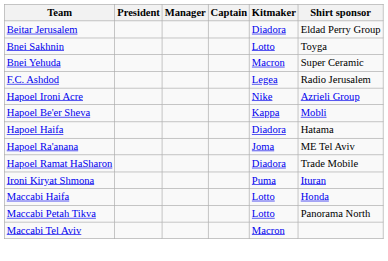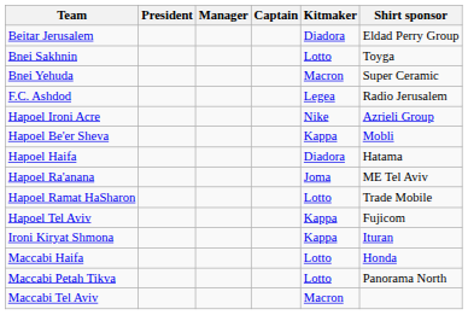 <table class="wikitable sortable" style="text-align: left;">
 <tr>
 <th>Team</th>
 <th>President</th>
 <th>Manager</th>
 <th>Captain</th>
 <th>Kitmaker</th>
 <th>Shirt sponsor</th>
 </tr>
 <tr>
 <td><a href='#'>Beitar Jerusalem</a></td>
 <td> </td>
 <td> </td>
 <td> </td>
 <td><a href='#'>Diadora</a></td>
 <td>Eldad Perry Group</td>
 </tr>
 <tr>
 <td><a href='#'>Bnei Sakhnin</a></td>
 <td> </td>
 <td> </td>
 <td> </td>
 <td><a href='#'>Lotto</a></td>
 <td>Toyga</td>
 </tr>
 <tr>
 <td><a href='#'>Bnei Yehuda</a></td>
 <td> </td>
 <td> </td>
 <td> </td>
 <td><a href='#'>Macron</a></td>
 <td>Super Ceramic</td>
 </tr>
 <tr>
 <td><a href='#'>F.C. Ashdod</a></td>
 <td> </td>
 <td> </td>
 <td> </td>
 <td><a href='#'>Legea</a></td>
 <td>Radio Jerusalem</td>
 </tr>
 <tr>
 <td><a href='#'>Hapoel Ironi Acre</a></td>
 <td> </td>
 <td> </td>
 <td> </td>
 <td><a href='#'>Nike</a></td>
 <td><a href='#'>Azrieli Group</a></td>
 </tr>
 <tr>
 <td><a href='#'>Hapoel Be'er Sheva</a></td>
 <td> </td>
 <td> </td>
 <td> </td>
 <td><a href='#'>Kappa</a></td>
 <td><a href='#'>Mobli</a></td>
 </tr>
 <tr>
 <td><a href='#'>Hapoel Haifa</a></td>
 <td> </td>
 <td> </td>
 <td> </td>
 <td><a href='#'>Diadora</a></td>
 <td>Hatama</td>
 </tr>
 <tr>
 <td><a href='#'>Hapoel Ra'anana</a></td>
 <td> </td>
 <td> </td>
 <td> </td>
 <td><a href='#'>Joma</a></td>
 <td>ME Tel Aviv</td>
 </tr>
 <tr>
 <td><a href='#'>Hapoel Ramat HaSharon</a></td>
 <td> </td>
 <td> </td>
 <td> </td>
-<td><a href='#'>Diadora</a></td>
+<td><a href='#'>Lotto</a></td>
 <td>Trade Mobile</td>
+</tr>
+<tr>
+<td><a href='#'>Hapoel Tel Aviv</a></td>
+<td> </td>
+<td> </td>
+<td> </td>
+<td><a href='#'>Kappa</a></td>
+<td>Fujicom</td>
 </tr>
 <tr>
 <td><a href='#'>Ironi Kiryat Shmona</a></td>
 <td> </td>
 <td> </td>
 <td> </td>
-<td><a href='#'>Puma</a></td>
+<td><a href='#'>Kappa</a></td>
 <td><a href='#'>Ituran</a></td>
 </tr>
 <tr>
 <td><a href='#'>Maccabi Haifa</a></td>
 <td> </td>
 <td> </td>
 <td> </td>
 <td><a href='#'>Lotto</a></td>
 <td><a href='#'>Honda</a></td>
 </tr>
 <tr>
 <td><a href='#'>Maccabi Petah Tikva</a></td>
 <td> </td>
 <td> <br> </td>
 <td> </td>
 <td><a href='#'>Lotto</a></td>
 <td>Panorama North</td>
 </tr>
 <tr>
 <td><a href='#'>Maccabi Tel Aviv</a></td>
 <td> </td>
 <td> </td>
 <td> </td>
 <td><a href='#'>Macron</a></td>
 <td></td>
 </tr>
 </table>
